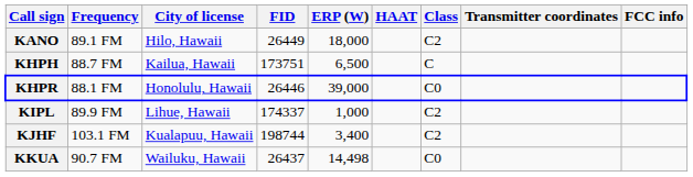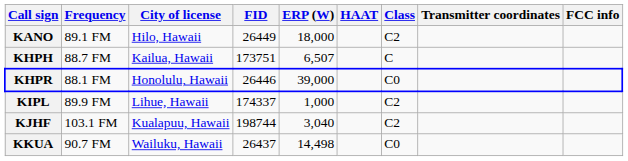 <table class="wikitable sortable">
 <tr>
 <th scope="col"><a href='#'>Call sign</a></th>
 <th scope="col" data-sort-type="number"><a href='#'>Frequency</a></th>
 <th scope="col"><a href='#'>City of license</a></th>
 <th scope="col"><a href='#'>FID</a></th>
 <th scope="col" data-sort-type="number"><a href='#'>ERP</a> (<a href='#'>W</a>)</th>
 <th scope="col" data-sort-type="number"><a href='#'>HAAT</a></th>
 <th scope="col"><a href='#'>Class</a></th>
 <th scope="col" class="unsortable">Transmitter coordinates</th>
 <th scope="col" class="unsortable">FCC info</th>
 </tr>
 <tr>
 <th score="row">KANO</th>
 <td>89.1 FM</td>
 <td><a href='#'>Hilo, Hawaii</a></td>
 <td style="text-align: right;">26449</td>
 <td style="text-align: right;">18,000</td>
 <td></td>
 <td>C2</td>
 <td></td>
 <td></td>
 </tr>
 <tr>
 <th score="row">KHPH</th>
 <td>88.7 FM</td>
 <td><a href='#'>Kailua, Hawaii</a></td>
 <td style="text-align: right;">173751</td>
-<td style="text-align: right;">6,500</td>
+<td style="text-align: right;">6,507</td>
 <td></td>
 <td>C</td>
 <td></td>
 <td></td>
 </tr>
 <tr style="border: 2px solid #00f;">
 <th score="row">KHPR</th>
 <td>88.1 FM</td>
 <td><a href='#'>Honolulu, Hawaii</a></td>
 <td style="text-align: right;">26446</td>
 <td style="text-align: right;">39,000</td>
 <td></td>
 <td>C0</td>
 <td></td>
 <td></td>
 </tr>
 <tr>
 <th score="row">KIPL</th>
 <td>89.9 FM</td>
 <td><a href='#'>Lihue, Hawaii</a></td>
 <td style="text-align: right;">174337</td>
 <td style="text-align: right;">1,000</td>
 <td></td>
 <td>C2</td>
 <td></td>
 <td></td>
 </tr>
 <tr>
 <th score="row">KJHF</th>
 <td>103.1 FM</td>
 <td><a href='#'>Kualapuu, Hawaii</a></td>
 <td style="text-align: right;">198744</td>
-<td style="text-align: right;">3,400</td>
+<td style="text-align: right;">3,040</td>
 <td></td>
 <td>C2</td>
 <td></td>
 <td></td>
 </tr>
 <tr>
 <th score="row">KKUA</th>
 <td>90.7 FM</td>
 <td><a href='#'>Wailuku, Hawaii</a></td>
 <td style="text-align: right;">26437</td>
 <td style="text-align: right;">14,498</td>
 <td></td>
 <td>C0</td>
 <td></td>
 <td></td>
 </tr>
 </table>
